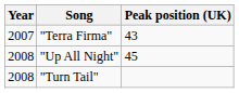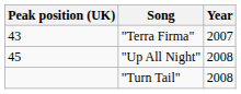 <table class="wikitable">
 <tr>
+<th>Peak position (UK)</th>
+<th>Song</th>
 <th>Year</th>
-<th>Song</th>
-<th>Peak position (UK)</th>
 </tr>
 <tr>
+<td>43</td>
+<td>"Terra Firma"</td>
 <td>2007</td>
-<td>"Terra Firma"</td>
-<td>43</td>
 </tr>
 <tr>
+<td>45</td>
+<td>"Up All Night"</td>
 <td>2008</td>
-<td>"Up All Night"</td>
-<td>45</td>
 </tr>
 <tr>
+<td></td>
+<td>"Turn Tail"</td>
 <td>2008</td>
-<td>"Turn Tail"</td>
-<td></td>
 </tr>
 </table>
